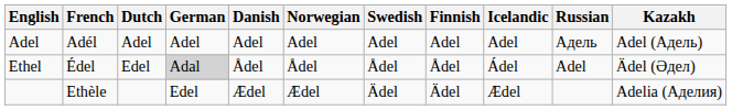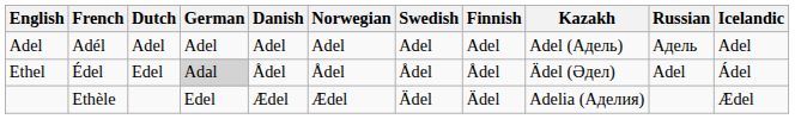 <table class="wikitable">
 <tr>
 <th>English</th>
 <th>French</th>
 <th>Dutch</th>
 <th>German</th>
 <th>Danish</th>
 <th>Norwegian</th>
 <th>Swedish</th>
 <th>Finnish</th>
+<th>Kazakh</th>
+<th>Russian</th>
 <th>Icelandic</th>
-<th>Russian</th>
-<th>Kazakh</th>
 </tr>
 <tr>
 <td>Adel</td>
 <td>Adél</td>
 <td>Adel</td>
 <td>Adel</td>
 <td>Adel</td>
 <td>Adel</td>
 <td>Adel</td>
 <td>Adel</td>
+<td>Adel (Адель)</td>
+<td>Адель</td>
 <td>Adel</td>
-<td>Адель</td>
-<td>Adel (Адель)</td>
 </tr>
 <tr>
 <td>Ethel</td>
 <td>Édel</td>
 <td>Edel</td>
 <td style="background: lightgrey;">Adal</td>
 <td>Ådel</td>
 <td>Ådel</td>
 <td>Ådel</td>
 <td>Ådel</td>
+<td>Ädel (Әдел)</td>
+<td>Adel</td>
 <td>Ádel</td>
-<td>Adel</td>
-<td>Ädel (Әдел)</td>
 </tr>
 <tr>
 <td></td>
 <td>Ethèle</td>
 <td></td>
 <td>Edel</td>
 <td>Ædel</td>
 <td>Ædel</td>
 <td>Ädel</td>
 <td>Ädel</td>
+<td>Adelia (Аделия)</td>
+<td></td>
 <td>Ædel</td>
-<td></td>
-<td>Adelia (Аделия)</td>
 </tr>
 </table>
